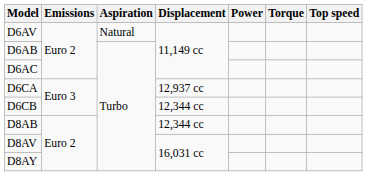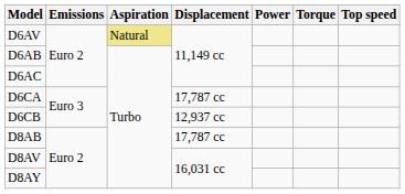 <table class="wikitable sortable">
 <tr>
 <th>Model</th>
 <th>Emissions</th>
 <th>Aspiration</th>
 <th>Displacement</th>
 <th>Power</th>
 <th>Torque</th>
 <th>Top speed</th>
 </tr>
 <tr>
 <td>D6AV</td>
 <td rowspan="3">Euro 2</td>
-<td>Natural</td>
+<td style="background: khaki;">Natural</td>
 <td rowspan="3">11,149 cc</td>
 <td></td>
 <td></td>
 <td></td>
 </tr>
 <tr>
 <td>D6AB</td>
 <td rowspan="7">Turbo</td>
 <td></td>
 <td></td>
 <td></td>
 </tr>
 <tr>
 <td>D6AC</td>
 <td></td>
 <td></td>
 <td></td>
 </tr>
 <tr>
 <td>D6CA</td>
 <td rowspan="2">Euro 3</td>
-<td>12,937 cc</td>
+<td>17,787 cc</td>
 <td></td>
 <td></td>
 <td></td>
 </tr>
 <tr>
 <td>D6CB</td>
-<td>12,344 cc</td>
+<td>12,937 cc</td>
 <td></td>
 <td></td>
 <td></td>
 </tr>
 <tr>
 <td>D8AB</td>
 <td rowspan="3">Euro 2</td>
-<td>12,344 cc</td>
+<td>17,787 cc</td>
 <td></td>
 <td></td>
 <td></td>
 </tr>
 <tr>
 <td>D8AV</td>
 <td rowspan="2">16,031 cc</td>
 <td></td>
 <td></td>
 <td></td>
 </tr>
 <tr>
 <td>D8AY</td>
 <td></td>
 <td></td>
 <td></td>
 </tr>
 </table>
